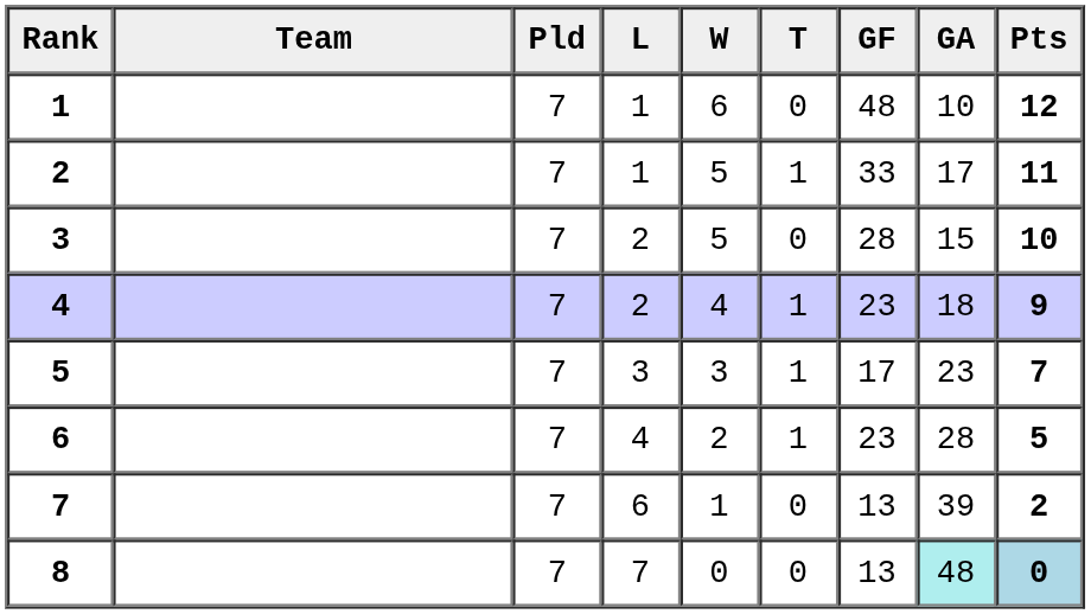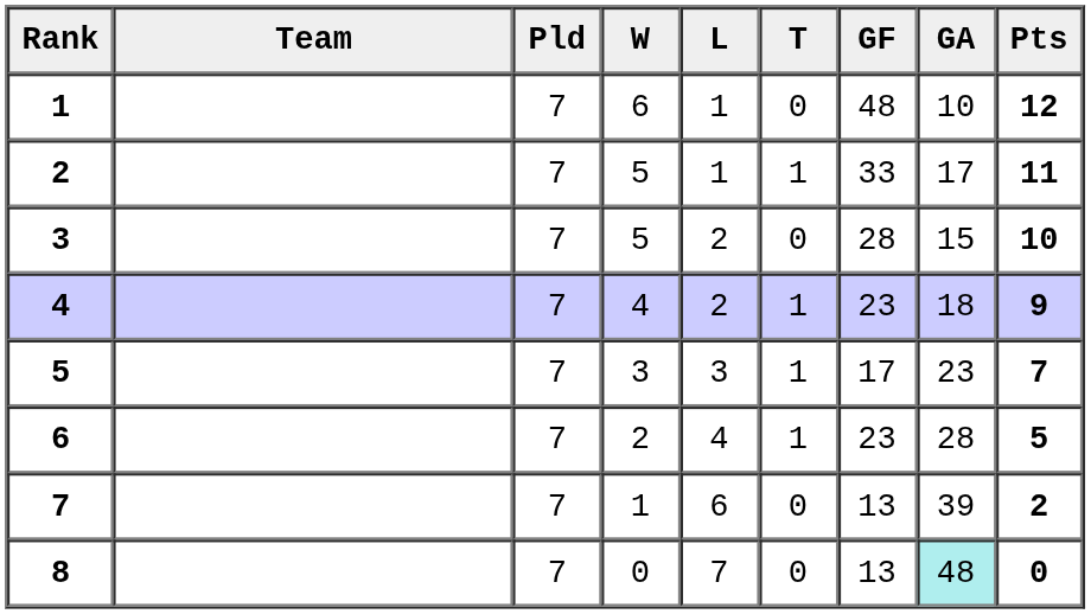 <table border=1 cellpadding=5 cellspacing=0>
 <tr>
 <th bgcolor="#efefef" width="20">Rank</th>
 <th bgcolor="#efefef" width="150">Team</th>
 <th bgcolor="#efefef" width="20">Pld</th>
+<th bgcolor="#efefef" width="20">W</th>
 <th bgcolor="#efefef" width="20">L</th>
-<th bgcolor="#efefef" width="20">W</th>
 <th bgcolor="#efefef" width="20">T</th>
 <th bgcolor="#efefef" width="20">GF</th>
 <th bgcolor="#efefef" width="20">GA</th>
 <th bgcolor="#efefef" width="20">Pts</th>
 </tr>
 <tr align=center>
 <td><strong>1</strong></td>
 <td align=left></td>
 <td>7</td>
+<td>6</td>
 <td>1</td>
-<td>6</td>
 <td>0</td>
 <td>48</td>
 <td>10</td>
 <td><strong>12</strong></td>
 </tr>
 <tr align=center>
 <td><strong>2</strong></td>
 <td align=left></td>
 <td>7</td>
+<td>5</td>
 <td>1</td>
-<td>5</td>
 <td>1</td>
 <td>33</td>
 <td>17</td>
 <td><strong>11</strong></td>
 </tr>
 <tr align=center>
 <td><strong>3</strong></td>
 <td align=left></td>
 <td>7</td>
+<td>5</td>
 <td>2</td>
-<td>5</td>
 <td>0</td>
 <td>28</td>
 <td>15</td>
 <td><strong>10</strong></td>
 </tr>
 <tr align=center bgcolor="ccccff">
 <td><strong>4</strong></td>
 <td align=left></td>
 <td>7</td>
+<td>4</td>
 <td>2</td>
-<td>4</td>
 <td>1</td>
 <td>23</td>
 <td>18</td>
 <td><strong>9</strong></td>
 </tr>
 <tr align=center>
 <td><strong>5</strong></td>
 <td align=left></td>
 <td>7</td>
 <td>3</td>
 <td>3</td>
 <td>1</td>
 <td>17</td>
 <td>23</td>
 <td><strong>7</strong></td>
 </tr>
 <tr align=center>
 <td><strong>6</strong></td>
 <td align=left></td>
 <td>7</td>
+<td>2</td>
 <td>4</td>
-<td>2</td>
 <td>1</td>
 <td>23</td>
 <td>28</td>
 <td><strong>5</strong></td>
 </tr>
 <tr align=center>
 <td><strong>7</strong></td>
 <td align=left></td>
 <td>7</td>
+<td>1</td>
 <td>6</td>
-<td>1</td>
 <td>0</td>
 <td>13</td>
 <td>39</td>
 <td><strong>2</strong></td>
 </tr>
 <tr align=center>
 <td><strong>8</strong></td>
 <td align=left></td>
 <td>7</td>
+<td>0</td>
 <td>7</td>
-<td>0</td>
 <td>0</td>
 <td>13</td>
 <td style="background: paleturquoise;">48</td>
-<td style="background: lightblue;"><strong>0</strong></td>
+<td><strong>0</strong></td>
 </tr>
 </table>
